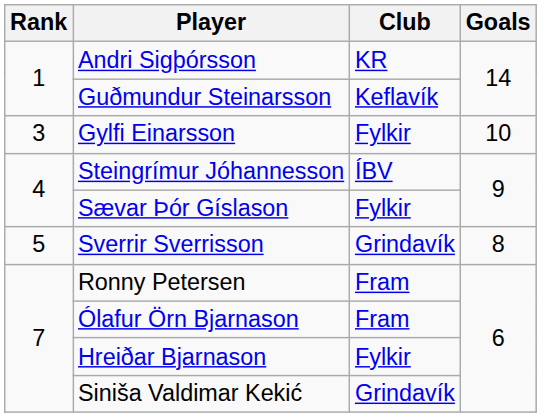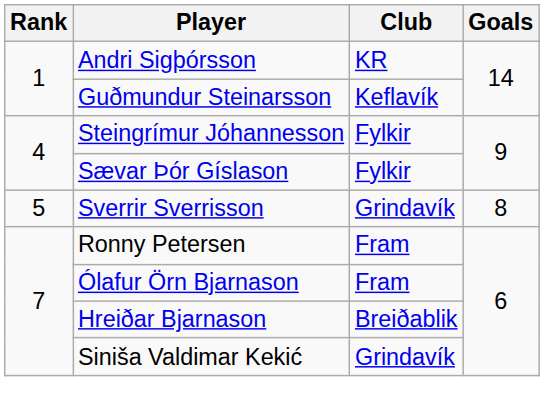 <table class="wikitable" style="text-align:center;">
 <tr>
 <th>Rank</th>
 <th>Player</th>
 <th>Club</th>
 <th>Goals</th>
 </tr>
 <tr>
 <td rowspan=2>1</td>
 <td align="left"> <a href='#'>Andri Sigþórsson</a></td>
 <td align="left"><a href='#'>KR</a></td>
 <td rowspan=2>14</td>
 </tr>
 <tr>
 <td align="left"> <a href='#'>Guðmundur Steinarsson</a></td>
 <td align="left"><a href='#'>Keflavík</a></td>
 </tr>
 <tr>
-<td>3</td>
-<td align="left"> <a href='#'>Gylfi Einarsson</a></td>
-<td align="left"><a href='#'>Fylkir</a></td>
-<td>10</td>
-</tr>
-<tr>
 <td rowspan=2>4</td>
 <td align="left"> <a href='#'>Steingrímur Jóhannesson</a></td>
-<td align="left"><a href='#'>ÍBV</a></td>
+<td align="left"><a href='#'>Fylkir</a></td>
 <td rowspan=2>9</td>
 </tr>
 <tr>
 <td align="left"> <a href='#'>Sævar Þór Gíslason</a></td>
 <td align="left"><a href='#'>Fylkir</a></td>
 </tr>
 <tr>
 <td>5</td>
 <td align="left"> <a href='#'>Sverrir Sverrisson</a></td>
 <td align="left"><a href='#'>Grindavík</a></td>
 <td>8</td>
 </tr>
 <tr>
 <td rowspan=4>7</td>
 <td align="left"> Ronny Petersen</td>
 <td align="left"><a href='#'>Fram</a></td>
 <td rowspan=4>6</td>
 </tr>
 <tr>
 <td align="left"> <a href='#'>Ólafur Örn Bjarnason</a></td>
 <td align="left"><a href='#'>Fram</a></td>
 </tr>
 <tr>
 <td align="left"> <a href='#'>Hreiðar Bjarnason</a></td>
-<td align="left"><a href='#'>Fylkir</a></td>
+<td align="left"><a href='#'>Breiðablik</a></td>
 </tr>
 <tr>
 <td align="left"> Siniša Valdimar Kekić</td>
 <td align="left"><a href='#'>Grindavík</a></td>
 </tr>
 </table>
